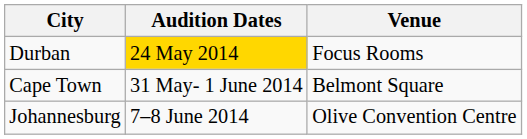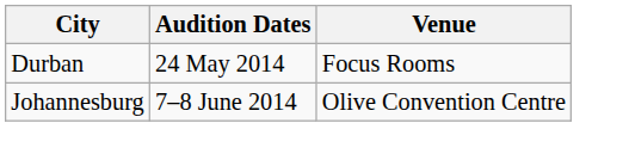 <table class="wikitable sortable">
 <tr>
 <th>City</th>
 <th>Audition Dates</th>
 <th>Venue</th>
 </tr>
 <tr>
 <td>Durban</td>
-<td style="background: gold;">24 May 2014</td>
+<td>24 May 2014</td>
 <td>Focus Rooms</td>
-</tr>
-<tr>
-<td>Cape Town</td>
-<td>31 May- 1 June 2014</td>
-<td>Belmont Square </td>
 </tr>
 <tr>
 <td>Johannesburg</td>
 <td>7–8 June 2014</td>
 <td>Olive Convention Centre</td>
 </tr>
 </table>
